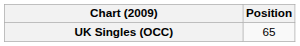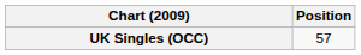 <table class="wikitable plainrowheaders">
 <tr>
 <th scope="col" style="width:20em;">Chart (2009)</th>
 <th scope="col">Position</th>
 </tr>
 <tr>
 <th scope="row">UK Singles (OCC)</th>
-<td style="text-align:center;">65</td>
+<td style="text-align:center;">57</td>
 </tr>
 </table>
